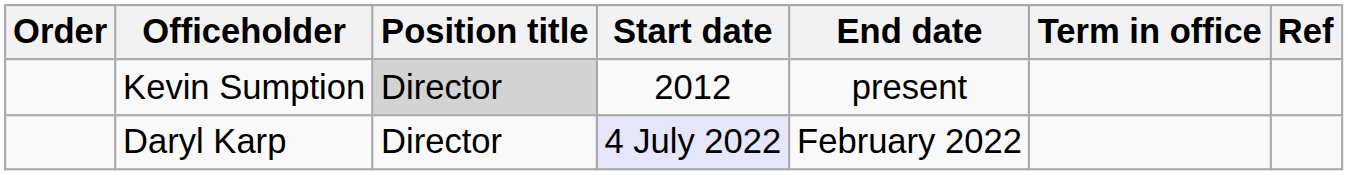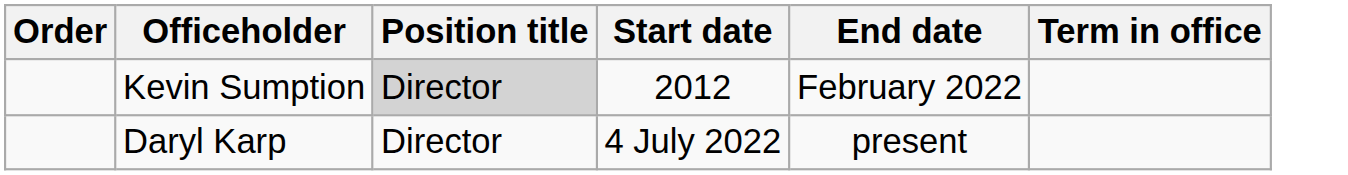 <table class="wikitable sortable">
 <tr>
 <th>Order</th>
 <th>Officeholder</th>
 <th>Position title</th>
 <th>Start date</th>
 <th>End date</th>
 <th>Term in office</th>
-<th>Ref</th>
 </tr>
 <tr>
 <td align=center></td>
 <td>Kevin Sumption</td>
 <td style="background: lightgrey;">Director</td>
 <td align=center>2012</td>
-<td align=center>present</td>
+<td align=center>February 2022</td>
 <td align=right></td>
-<td></td>
 </tr>
 <tr>
 <td align=center></td>
 <td>Daryl Karp</td>
 <td>Director</td>
-<td align=center style="background: lavender;">4 July 2022</td>
-<td align=center>February 2022</td>
+<td align=center>4 July 2022</td>
+<td align=center>present</td>
 <td align=right></td>
-<td></td>
 </tr>
 </table>
